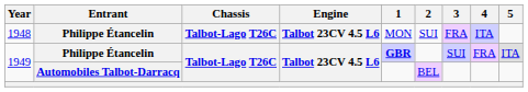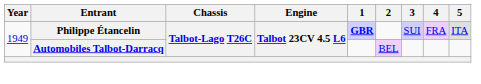 <table class="wikitable" style="text-align:center; font-size:85%">
 <tr>
 <th>Year</th>
 <th>Entrant</th>
 <th>Chassis</th>
 <th>Engine</th>
 <th>1</th>
 <th>2</th>
 <th>3</th>
 <th>4</th>
 <th>5</th>
-</tr>
-<tr>
-<td><a href='#'>1948</a></td>
-<th nowrap>Philippe Étancelin</th>
-<th nowrap><a href='#'>Talbot-Lago</a> <a href='#'>T26C</a></th>
-<th nowrap><a href='#'>Talbot</a> 23CV 4.5 <a href='#'>L6</a></th>
-<td><a href='#'>MON</a></td>
-<td><a href='#'>SUI</a></td>
-<td style="background:#EFCFFF;"><a href='#'>FRA</a><br></td>
-<td style="background:#CFCFFF;"><a href='#'>ITA</a><br></td>
-<td></td>
 </tr>
 <tr>
 <td rowspan=2><a href='#'>1949</a></td>
 <th nowrap>Philippe Étancelin</th>
 <th rowspan=2 nowrap><a href='#'>Talbot-Lago</a> <a href='#'>T26C</a></th>
 <th rowspan=2 nowrap><a href='#'>Talbot</a> 23CV 4.5 <a href='#'>L6</a></th>
 <td style="background:#CFCFFF;"><strong><a href='#'>GBR</a><br></strong></td>
 <td></td>
 <td style="background:#CFCFFF;"><a href='#'>SUI</a><br></td>
 <td style="background:#EFCFFF;"><a href='#'>FRA</a><br></td>
 <td style="background:#DFDFDF;"><a href='#'>ITA</a><br></td>
 </tr>
 <tr>
 <th nowrap><a href='#'>Automobiles Talbot-Darracq</a></th>
 <td></td>
 <td style="background:#EFCFFF;"><a href='#'>BEL</a><br></td>
 <td></td>
 <td></td>
 <td></td>
 </tr>
 <tr>
 <th colspan=9></th>
 </tr>
 </table>
